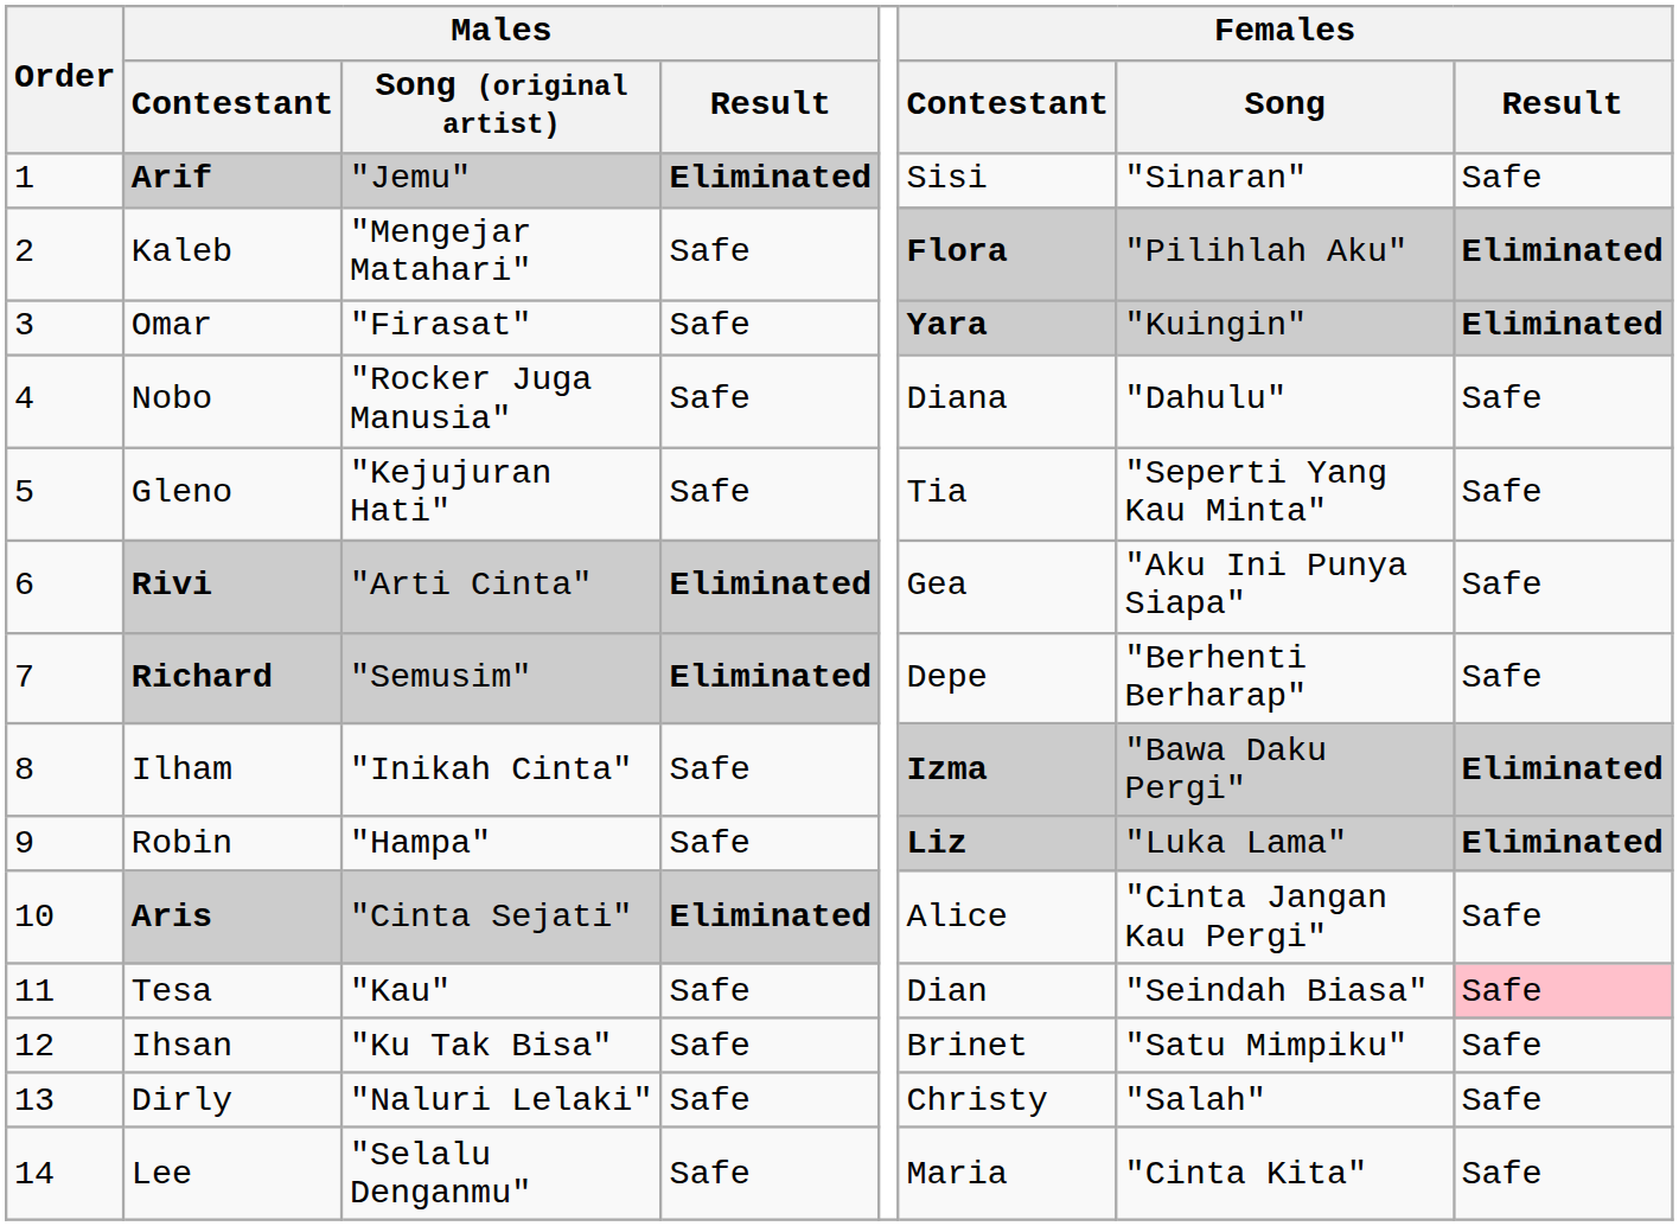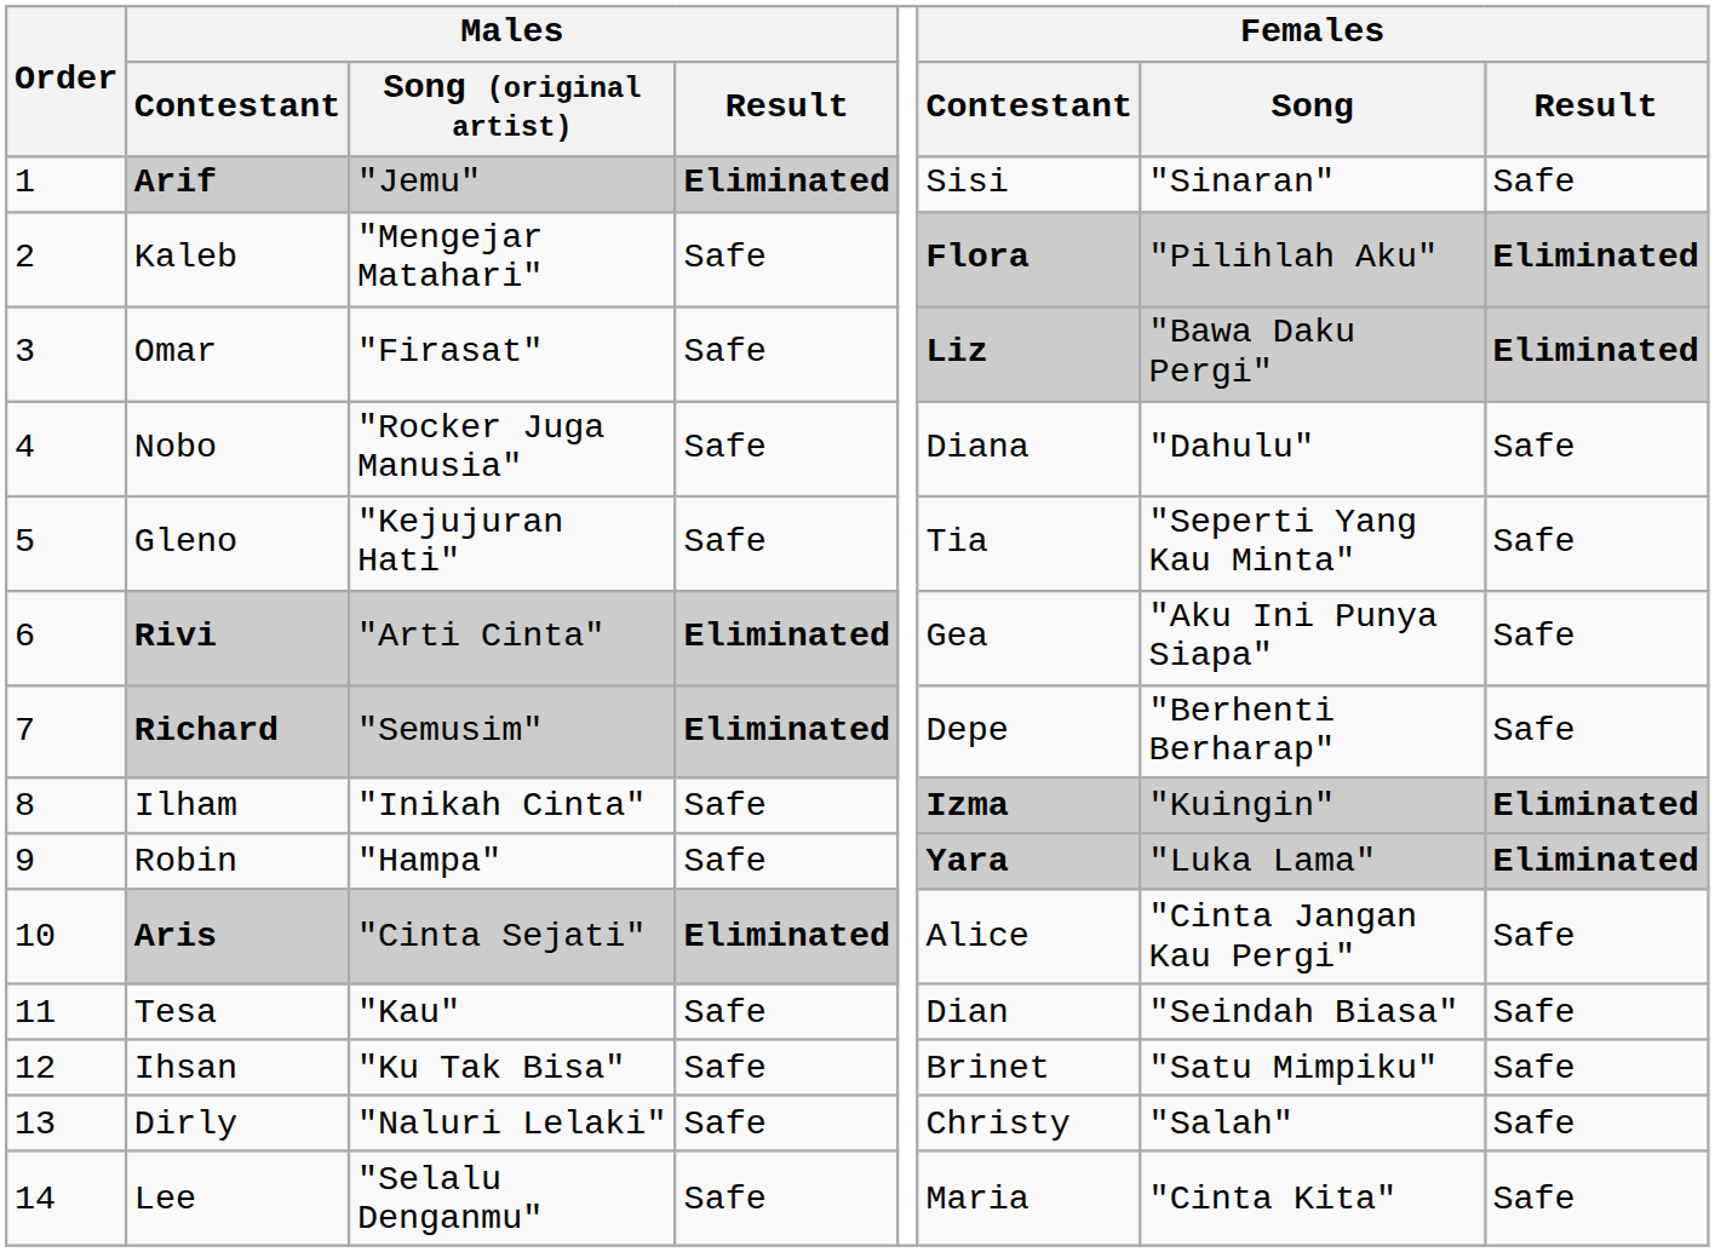 <table class="wikitable" style="font-size:95%;">
 <tr>
 <th rowspan=2>Order</th>
 <th colspan=3>Males</th>
 <th rowspan=16  style="background:#fff; width:1px;"></th>
 <th colspan=3>Females</th>
 </tr>
 <tr>
 <th>Contestant</th>
 <th>Song <small>(original artist)</small></th>
 <th>Result</th>
 <th>Contestant</th>
 <th>Song </th>
 <th>Result</th>
 </tr>
 <tr>
 <td>1</td>
 <td style="background:#ccc;"><strong>Arif</strong></td>
 <td style="background:#ccc;">"Jemu"</td>
 <td style="background:#ccc;"><strong>Eliminated</strong></td>
 <td>Sisi</td>
 <td>"Sinaran" </td>
 <td>Safe</td>
 </tr>
 <tr>
 <td>2</td>
 <td>Kaleb</td>
 <td>"Mengejar Matahari" </td>
 <td>Safe</td>
 <td style="background:#ccc;"><strong>Flora</strong></td>
 <td style="background:#ccc;">"Pilihlah Aku" </td>
 <td style="background:#ccc;"><strong>Eliminated</strong></td>
 </tr>
 <tr>
 <td>3</td>
 <td>Omar</td>
 <td>"Firasat" </td>
 <td>Safe</td>
-<td style="background:#ccc;"><strong>Yara</strong></td>
-<td style="background:#ccc;">"Kuingin" </td>
+<td style="background:#ccc;"><strong>Liz</strong></td>
+<td style="background:#ccc;">"Bawa Daku Pergi" </td>
 <td style="background:#ccc;"><strong>Eliminated</strong></td>
 </tr>
 <tr>
 <td>4</td>
 <td>Nobo</td>
 <td>"Rocker Juga Manusia" </td>
 <td>Safe</td>
 <td>Diana</td>
 <td>"Dahulu" </td>
 <td>Safe</td>
 </tr>
 <tr>
 <td>5</td>
 <td>Gleno</td>
 <td>"Kejujuran Hati" </td>
 <td>Safe</td>
 <td>Tia</td>
 <td>"Seperti Yang Kau Minta" </td>
 <td>Safe</td>
 </tr>
 <tr>
 <td>6</td>
 <td style="background:#ccc;"><strong>Rivi</strong></td>
 <td style="background:#ccc;">"Arti Cinta" </td>
 <td style="background:#ccc;"><strong>Eliminated</strong></td>
 <td>Gea</td>
 <td>"Aku Ini Punya Siapa" </td>
 <td>Safe</td>
 </tr>
 <tr>
 <td>7</td>
 <td style="background:#ccc;"><strong>Richard</strong></td>
 <td style="background:#ccc;">"Semusim" </td>
 <td style="background:#ccc;"><strong>Eliminated</strong></td>
 <td>Depe</td>
 <td>"Berhenti Berharap" </td>
 <td>Safe</td>
 </tr>
 <tr>
 <td>8</td>
 <td>Ilham</td>
 <td>"Inikah Cinta" </td>
 <td>Safe</td>
 <td style="background:#ccc;"><strong>Izma</strong></td>
-<td style="background:#ccc;">"Bawa Daku Pergi" </td>
+<td style="background:#ccc;">"Kuingin" </td>
 <td style="background:#ccc;"><strong>Eliminated</strong></td>
 </tr>
 <tr>
 <td>9</td>
 <td>Robin</td>
 <td>"Hampa" </td>
 <td>Safe</td>
-<td style="background:#ccc;"><strong>Liz</strong></td>
+<td style="background:#ccc;"><strong>Yara</strong></td>
 <td style="background:#ccc;">"Luka Lama" </td>
 <td style="background:#ccc;"><strong>Eliminated</strong></td>
 </tr>
 <tr>
 <td>10</td>
 <td style="background:#ccc;"><strong>Aris</strong></td>
 <td style="background:#ccc;">"Cinta Sejati" </td>
 <td style="background:#ccc;"><strong>Eliminated</strong></td>
 <td>Alice</td>
 <td>"Cinta Jangan Kau Pergi" </td>
 <td>Safe</td>
 </tr>
 <tr>
 <td>11</td>
 <td>Tesa</td>
 <td>"Kau" </td>
 <td>Safe</td>
 <td>Dian</td>
 <td>"Seindah Biasa" </td>
-<td style="background: pink;">Safe</td>
+<td>Safe</td>
 </tr>
 <tr>
 <td>12</td>
 <td>Ihsan</td>
 <td>"Ku Tak Bisa" </td>
 <td>Safe</td>
 <td>Brinet</td>
 <td>"Satu Mimpiku" </td>
 <td>Safe</td>
 </tr>
 <tr>
 <td>13</td>
 <td>Dirly</td>
 <td>"Naluri Lelaki" </td>
 <td>Safe</td>
 <td>Christy</td>
 <td>"Salah" </td>
 <td>Safe</td>
 </tr>
 <tr>
 <td>14</td>
 <td>Lee</td>
 <td>"Selalu Denganmu" </td>
 <td>Safe</td>
 <td>Maria</td>
 <td>"Cinta Kita" </td>
 <td>Safe</td>
 </tr>
 </table>
